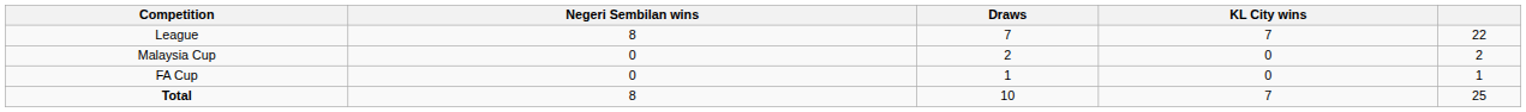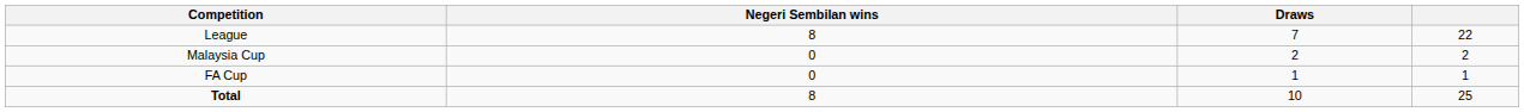 <table class="wikitable" style="width:95%;text-align:center">
 <tr>
 <th>Competition</th>
 <th>Negeri Sembilan wins</th>
 <th>Draws</th>
-<th>KL City wins</th>
 <th></th>
 </tr>
 <tr>
 <td>League</td>
 <td>8</td>
-<td>7</td>
 <td>7</td>
 <td>22</td>
 </tr>
 <tr>
 <td>Malaysia Cup</td>
 <td>0</td>
 <td>2</td>
-<td>0</td>
 <td>2</td>
 </tr>
 <tr>
 <td>FA Cup</td>
 <td>0</td>
 <td>1</td>
-<td>0</td>
 <td>1</td>
 </tr>
 <tr>
 <td><strong>Total</strong></td>
 <td>8</td>
 <td>10</td>
-<td>7</td>
 <td>25</td>
 </tr>
 </table>
